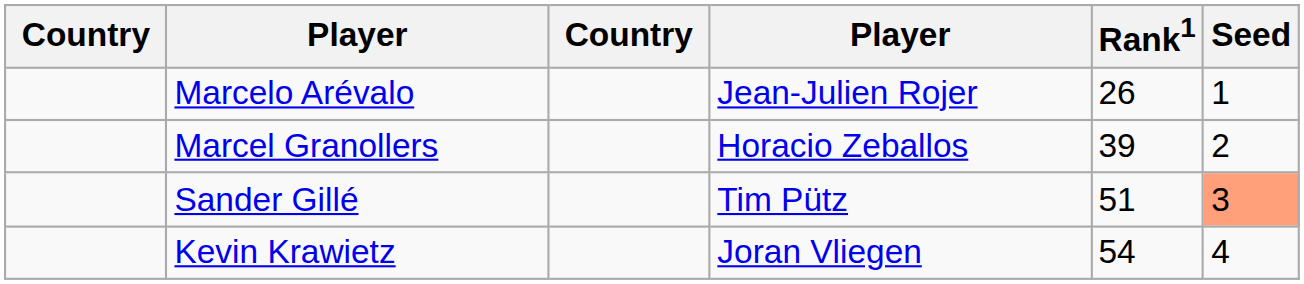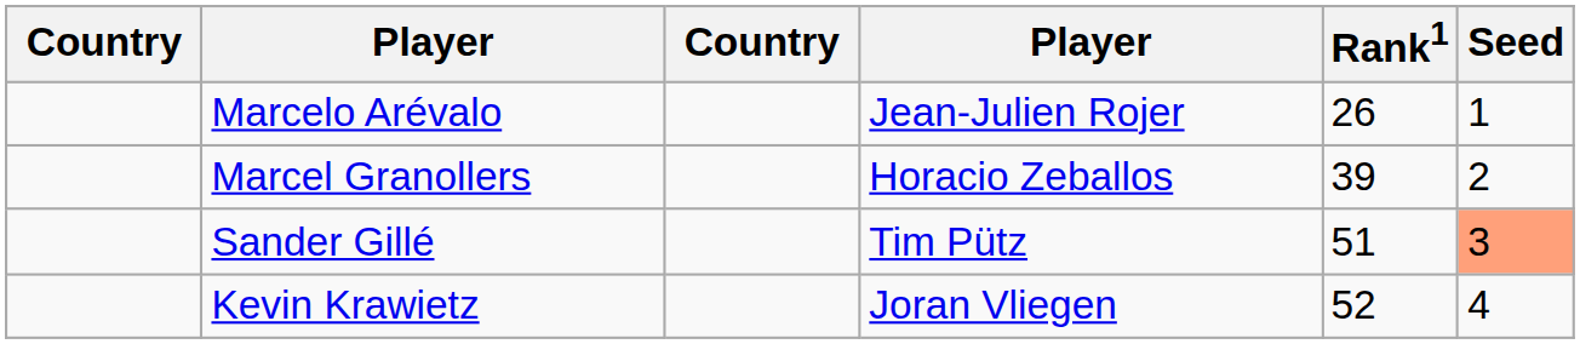 <table class="sortable wikitable">
 <tr>
 <th width="70">Country</th>
 <th width="175">Player</th>
 <th width="70">Country</th>
 <th width="175">Player</th>
 <th>Rank<sup>1</sup></th>
 <th>Seed</th>
 </tr>
 <tr>
 <td></td>
 <td><a href='#'>Marcelo Arévalo</a></td>
 <td></td>
 <td><a href='#'>Jean-Julien Rojer</a></td>
 <td>26</td>
 <td>1</td>
 </tr>
 <tr>
 <td></td>
 <td><a href='#'>Marcel Granollers</a></td>
 <td></td>
 <td><a href='#'>Horacio Zeballos</a></td>
 <td>39</td>
 <td>2</td>
 </tr>
 <tr>
 <td></td>
 <td><a href='#'>Sander Gillé</a></td>
 <td></td>
 <td><a href='#'>Tim Pütz</a></td>
 <td>51</td>
 <td style="background: lightsalmon;">3</td>
 </tr>
 <tr>
 <td></td>
 <td><a href='#'>Kevin Krawietz</a></td>
 <td></td>
 <td><a href='#'>Joran Vliegen</a></td>
-<td>54</td>
+<td>52</td>
 <td>4</td>
 </tr>
 </table>
